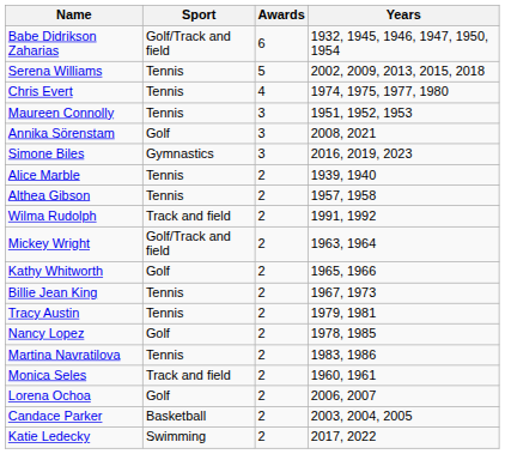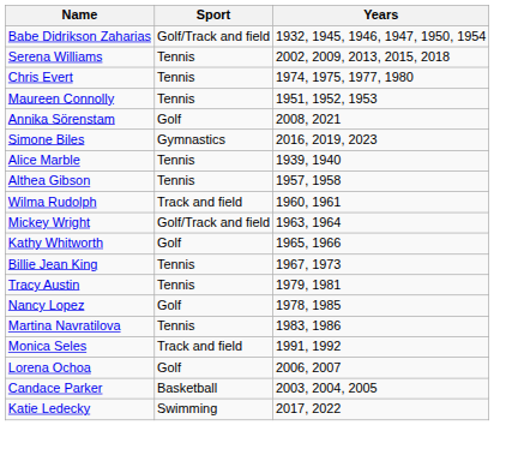 <table class="wikitable">
 <tr>
 <th scope=col>Name</th>
 <th scope=col>Sport</th>
-<th scope=col>Awards</th>
 <th scope=col>Years</th>
 </tr>
 <tr>
 <td><a href='#'>Babe Didrikson Zaharias</a></td>
 <td>Golf/Track and field</td>
-<td>6</td>
 <td>1932, 1945, 1946, 1947, 1950, 1954</td>
 </tr>
 <tr>
 <td><a href='#'>Serena Williams</a></td>
 <td>Tennis</td>
-<td>5</td>
 <td>2002, 2009, 2013, 2015, 2018</td>
 </tr>
 <tr>
 <td><a href='#'>Chris Evert</a></td>
 <td>Tennis</td>
-<td>4</td>
 <td>1974, 1975, 1977, 1980</td>
 </tr>
 <tr>
 <td><a href='#'>Maureen Connolly</a></td>
 <td>Tennis</td>
-<td>3</td>
 <td>1951, 1952, 1953</td>
 </tr>
 <tr>
 <td><a href='#'>Annika Sörenstam</a></td>
 <td>Golf</td>
-<td>3</td>
 <td>2008, 2021</td>
 </tr>
 <tr>
 <td><a href='#'>Simone Biles</a></td>
 <td>Gymnastics</td>
-<td>3</td>
 <td>2016, 2019, 2023</td>
 </tr>
 <tr>
 <td><a href='#'>Alice Marble</a></td>
 <td>Tennis</td>
-<td>2</td>
 <td>1939, 1940</td>
 </tr>
 <tr>
 <td><a href='#'>Althea Gibson</a></td>
 <td>Tennis</td>
-<td>2</td>
 <td>1957, 1958</td>
 </tr>
 <tr>
 <td><a href='#'>Wilma Rudolph</a></td>
 <td>Track and field</td>
-<td>2</td>
-<td>1991, 1992</td>
+<td>1960, 1961</td>
 </tr>
 <tr>
 <td><a href='#'>Mickey Wright</a></td>
 <td>Golf/Track and field</td>
-<td>2</td>
 <td>1963, 1964</td>
 </tr>
 <tr>
 <td><a href='#'>Kathy Whitworth</a></td>
 <td>Golf</td>
-<td>2</td>
 <td>1965, 1966</td>
 </tr>
 <tr>
 <td><a href='#'>Billie Jean King</a></td>
 <td>Tennis</td>
-<td>2</td>
 <td>1967, 1973</td>
 </tr>
 <tr>
 <td><a href='#'>Tracy Austin</a></td>
 <td>Tennis</td>
-<td>2</td>
 <td>1979, 1981</td>
 </tr>
 <tr>
 <td><a href='#'>Nancy Lopez</a></td>
 <td>Golf</td>
-<td>2</td>
 <td>1978, 1985</td>
 </tr>
 <tr>
 <td><a href='#'>Martina Navratilova</a></td>
 <td>Tennis</td>
-<td>2</td>
 <td>1983, 1986</td>
 </tr>
 <tr>
 <td><a href='#'>Monica Seles</a></td>
 <td>Track and field</td>
-<td>2</td>
-<td>1960, 1961</td>
+<td>1991, 1992</td>
 </tr>
 <tr>
 <td><a href='#'>Lorena Ochoa</a></td>
 <td>Golf</td>
-<td>2</td>
 <td>2006, 2007</td>
 </tr>
 <tr>
 <td><a href='#'>Candace Parker</a></td>
 <td>Basketball</td>
-<td>2</td>
 <td>2003, 2004, 2005</td>
 </tr>
 <tr>
 <td><a href='#'>Katie Ledecky</a></td>
 <td>Swimming</td>
-<td>2</td>
 <td>2017, 2022</td>
 </tr>
 </table>
